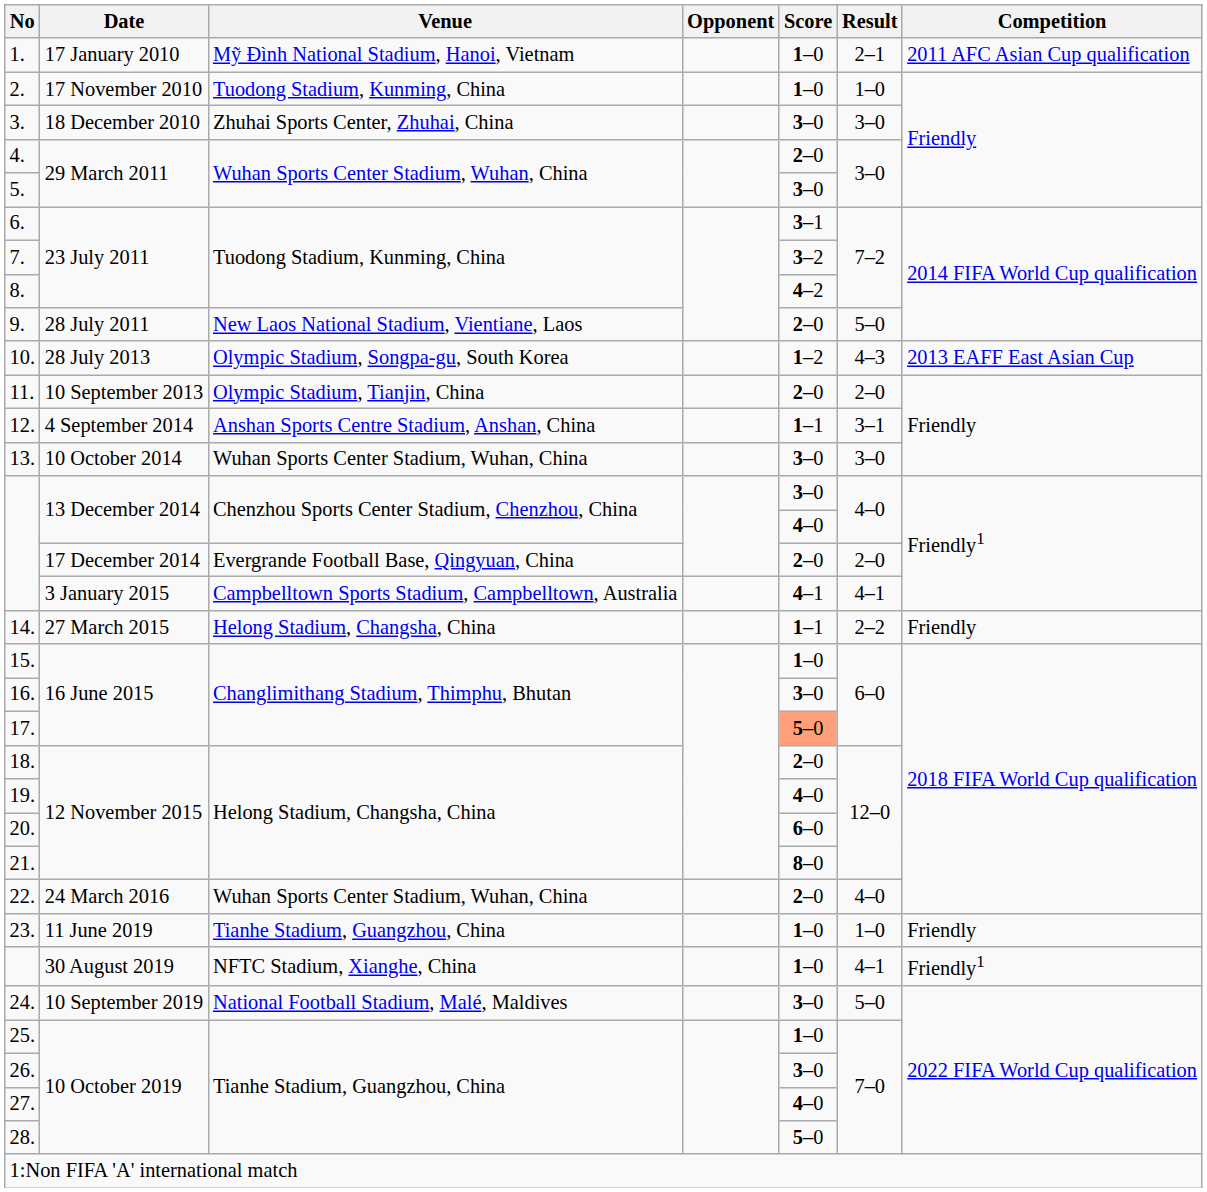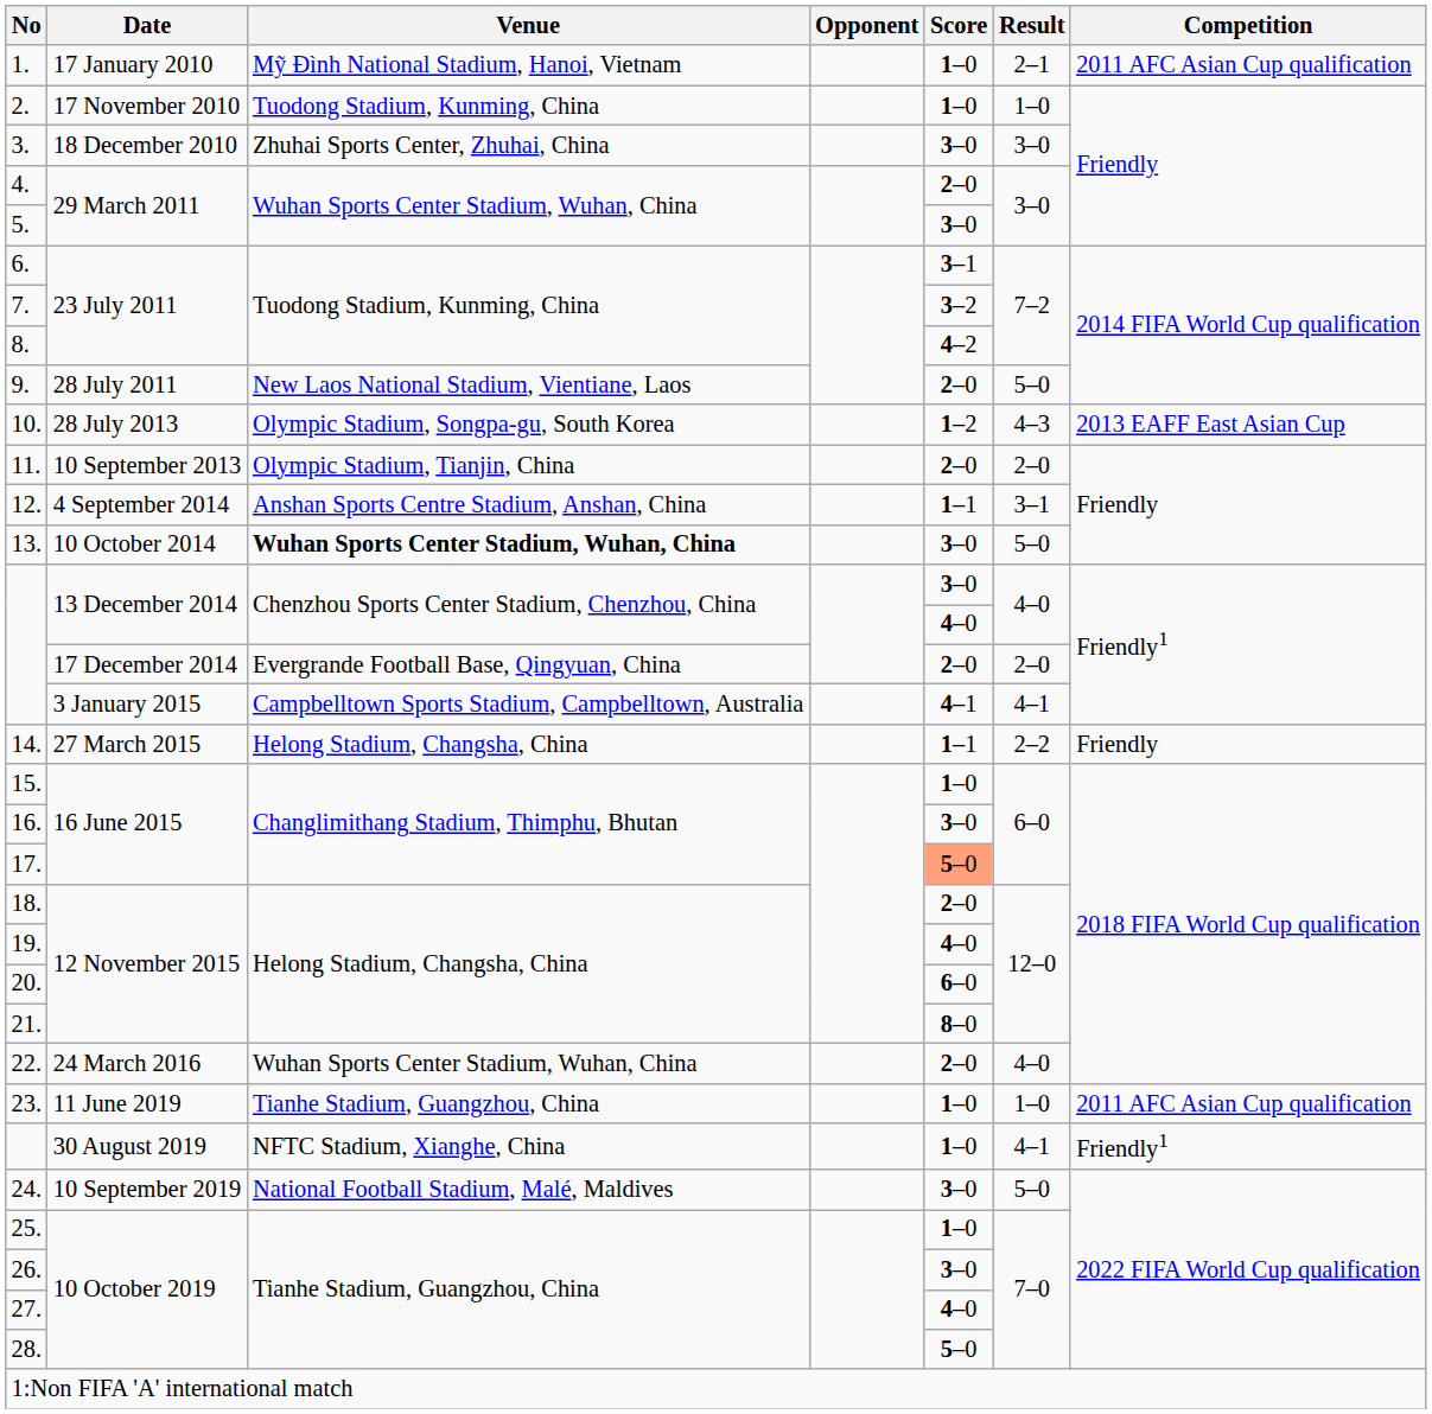 <table class="wikitable" style="font-size:85%;">
 <tr>
 <th>No</th>
 <th>Date</th>
 <th>Venue</th>
 <th>Opponent</th>
 <th>Score</th>
 <th>Result</th>
 <th>Competition</th>
 </tr>
 <tr>
 <td>1.</td>
 <td>17 January 2010</td>
 <td><a href='#'>Mỹ Đình National Stadium</a>, <a href='#'>Hanoi</a>, Vietnam</td>
 <td></td>
 <td align=center><strong>1</strong>–0</td>
 <td align=center>2–1</td>
 <td><a href='#'>2011 AFC Asian Cup qualification</a></td>
 </tr>
 <tr>
 <td>2.</td>
 <td>17 November 2010</td>
 <td><a href='#'>Tuodong Stadium</a>, <a href='#'>Kunming</a>, China</td>
 <td></td>
 <td align=center><strong>1</strong>–0</td>
 <td align=center>1–0</td>
 <td rowspan=4><a href='#'>Friendly</a></td>
 </tr>
 <tr>
 <td>3.</td>
 <td>18 December 2010</td>
 <td>Zhuhai Sports Center, <a href='#'>Zhuhai</a>, China</td>
 <td></td>
 <td align=center><strong>3</strong>–0</td>
 <td align=center>3–0</td>
 </tr>
 <tr>
 <td>4.</td>
 <td rowspan=2>29 March 2011</td>
 <td rowspan=2><a href='#'>Wuhan Sports Center Stadium</a>, <a href='#'>Wuhan</a>, China</td>
 <td rowspan=2></td>
 <td align=center><strong>2</strong>–0</td>
 <td rowspan=2 align=center>3–0</td>
 </tr>
 <tr>
 <td>5.</td>
 <td align=center><strong>3</strong>–0</td>
 </tr>
 <tr>
 <td>6.</td>
 <td rowspan=3>23 July 2011</td>
 <td rowspan=3>Tuodong Stadium, Kunming, China</td>
 <td rowspan=4></td>
 <td align=center><strong>3</strong>–1</td>
 <td rowspan=3 align=center>7–2</td>
 <td rowspan=4><a href='#'>2014 FIFA World Cup qualification</a></td>
 </tr>
 <tr>
 <td>7.</td>
 <td align=center><strong>3</strong>–2</td>
 </tr>
 <tr>
 <td>8.</td>
 <td align=center><strong>4</strong>–2</td>
 </tr>
 <tr>
 <td>9.</td>
 <td>28 July 2011</td>
 <td><a href='#'>New Laos National Stadium</a>, <a href='#'>Vientiane</a>, Laos</td>
 <td align=center><strong>2</strong>–0</td>
 <td align=center>5–0</td>
 </tr>
 <tr>
 <td>10.</td>
 <td>28 July 2013</td>
 <td><a href='#'>Olympic Stadium</a>, <a href='#'>Songpa-gu</a>, South Korea</td>
 <td></td>
 <td align=center><strong>1</strong>–2</td>
 <td align=center>4–3</td>
 <td><a href='#'>2013 EAFF East Asian Cup</a></td>
 </tr>
 <tr>
 <td>11.</td>
 <td>10 September 2013</td>
 <td><a href='#'>Olympic Stadium</a>, <a href='#'>Tianjin</a>, China</td>
 <td></td>
 <td align=center><strong>2</strong>–0</td>
 <td align=center>2–0</td>
 <td rowspan=3>Friendly</td>
 </tr>
 <tr>
 <td>12.</td>
 <td>4 September 2014</td>
 <td><a href='#'>Anshan Sports Centre Stadium</a>, <a href='#'>Anshan</a>, China</td>
 <td></td>
 <td align=center><strong>1</strong>–1</td>
 <td align=center>3–1</td>
 </tr>
 <tr>
 <td>13.</td>
 <td>10 October 2014</td>
-<td>Wuhan Sports Center Stadium, Wuhan, China</td>
+<td><strong>Wuhan Sports Center Stadium, Wuhan, China</strong></td>
 <td></td>
 <td align=center><strong>3</strong>–0</td>
-<td align=center>3–0</td>
+<td align=center>5–0</td>
 </tr>
 <tr>
 <td rowspan=4></td>
 <td rowspan=2>13 December 2014</td>
 <td rowspan=2>Chenzhou Sports Center Stadium, <a href='#'>Chenzhou</a>, China</td>
 <td rowspan=3></td>
 <td align=center><strong>3</strong>–0</td>
 <td rowspan=2 align=center>4–0</td>
 <td rowspan=4>Friendly<sup>1</sup></td>
 </tr>
 <tr>
 <td align=center><strong>4</strong>–0</td>
 </tr>
 <tr>
 <td>17 December 2014</td>
 <td>Evergrande Football Base, <a href='#'>Qingyuan</a>, China</td>
 <td align=center><strong>2</strong>–0</td>
 <td align=center>2–0</td>
 </tr>
 <tr>
 <td>3 January 2015</td>
 <td><a href='#'>Campbelltown Sports Stadium</a>, <a href='#'>Campbelltown</a>, Australia</td>
 <td></td>
 <td align=center><strong>4</strong>–1</td>
 <td align=center>4–1</td>
 </tr>
 <tr>
 <td>14.</td>
 <td>27 March 2015</td>
 <td><a href='#'>Helong Stadium</a>, <a href='#'>Changsha</a>, China</td>
 <td></td>
 <td align=center><strong>1</strong>–1</td>
 <td align=center>2–2</td>
 <td>Friendly</td>
 </tr>
 <tr>
 <td>15.</td>
 <td rowspan=3>16 June 2015</td>
 <td rowspan=3><a href='#'>Changlimithang Stadium</a>, <a href='#'>Thimphu</a>, Bhutan</td>
 <td rowspan=7></td>
 <td align=center><strong>1</strong>–0</td>
 <td rowspan=3 align=center>6–0</td>
 <td rowspan=8><a href='#'>2018 FIFA World Cup qualification</a></td>
 </tr>
 <tr>
 <td>16.</td>
 <td align=center><strong>3</strong>–0</td>
 </tr>
 <tr>
 <td>17.</td>
 <td align=center style="background: lightsalmon;"><strong>5</strong>–0</td>
 </tr>
 <tr>
 <td>18.</td>
 <td rowspan=4>12 November 2015</td>
 <td rowspan=4>Helong Stadium, Changsha, China</td>
 <td align=center><strong>2</strong>–0</td>
 <td rowspan=4 align=center>12–0</td>
 </tr>
 <tr>
 <td>19.</td>
 <td align=center><strong>4</strong>–0</td>
 </tr>
 <tr>
 <td>20.</td>
 <td align=center><strong>6</strong>–0</td>
 </tr>
 <tr>
 <td>21.</td>
 <td align=center><strong>8</strong>–0</td>
 </tr>
 <tr>
 <td>22.</td>
 <td>24 March 2016</td>
 <td>Wuhan Sports Center Stadium, Wuhan, China</td>
 <td></td>
 <td align=center><strong>2</strong>–0</td>
 <td align=center>4–0</td>
 </tr>
 <tr>
 <td>23.</td>
 <td>11 June 2019</td>
 <td><a href='#'>Tianhe Stadium</a>, <a href='#'>Guangzhou</a>, China</td>
 <td></td>
 <td align=center><strong>1</strong>–0</td>
 <td align=center>1–0</td>
-<td>Friendly</td>
+<td><a href='#'>2011 AFC Asian Cup qualification</a></td>
 </tr>
 <tr>
 <td></td>
 <td>30 August 2019</td>
 <td>NFTC Stadium, <a href='#'>Xianghe</a>, China</td>
 <td></td>
 <td align=center><strong>1</strong>–0</td>
 <td align=center>4–1</td>
 <td>Friendly<sup>1</sup></td>
 </tr>
 <tr>
 <td>24.</td>
 <td>10 September 2019</td>
 <td><a href='#'>National Football Stadium</a>, <a href='#'>Malé</a>, Maldives</td>
 <td></td>
 <td align=center><strong>3</strong>–0</td>
 <td align=center>5–0</td>
 <td rowspan=5><a href='#'>2022 FIFA World Cup qualification</a></td>
 </tr>
 <tr>
 <td>25.</td>
 <td rowspan=4>10 October 2019</td>
 <td rowspan=4>Tianhe Stadium, Guangzhou, China</td>
 <td rowspan=4></td>
 <td align=center><strong>1</strong>–0</td>
 <td rowspan=4 align=center>7–0</td>
 </tr>
 <tr>
 <td>26.</td>
 <td align=center><strong>3</strong>–0</td>
 </tr>
 <tr>
 <td>27.</td>
 <td align=center><strong>4</strong>–0</td>
 </tr>
 <tr>
 <td>28.</td>
 <td align=center><strong>5</strong>–0</td>
 </tr>
 <tr>
 <td colspan=7 align=left>1:Non FIFA 'A' international match</td>
 </tr>
 </table>
